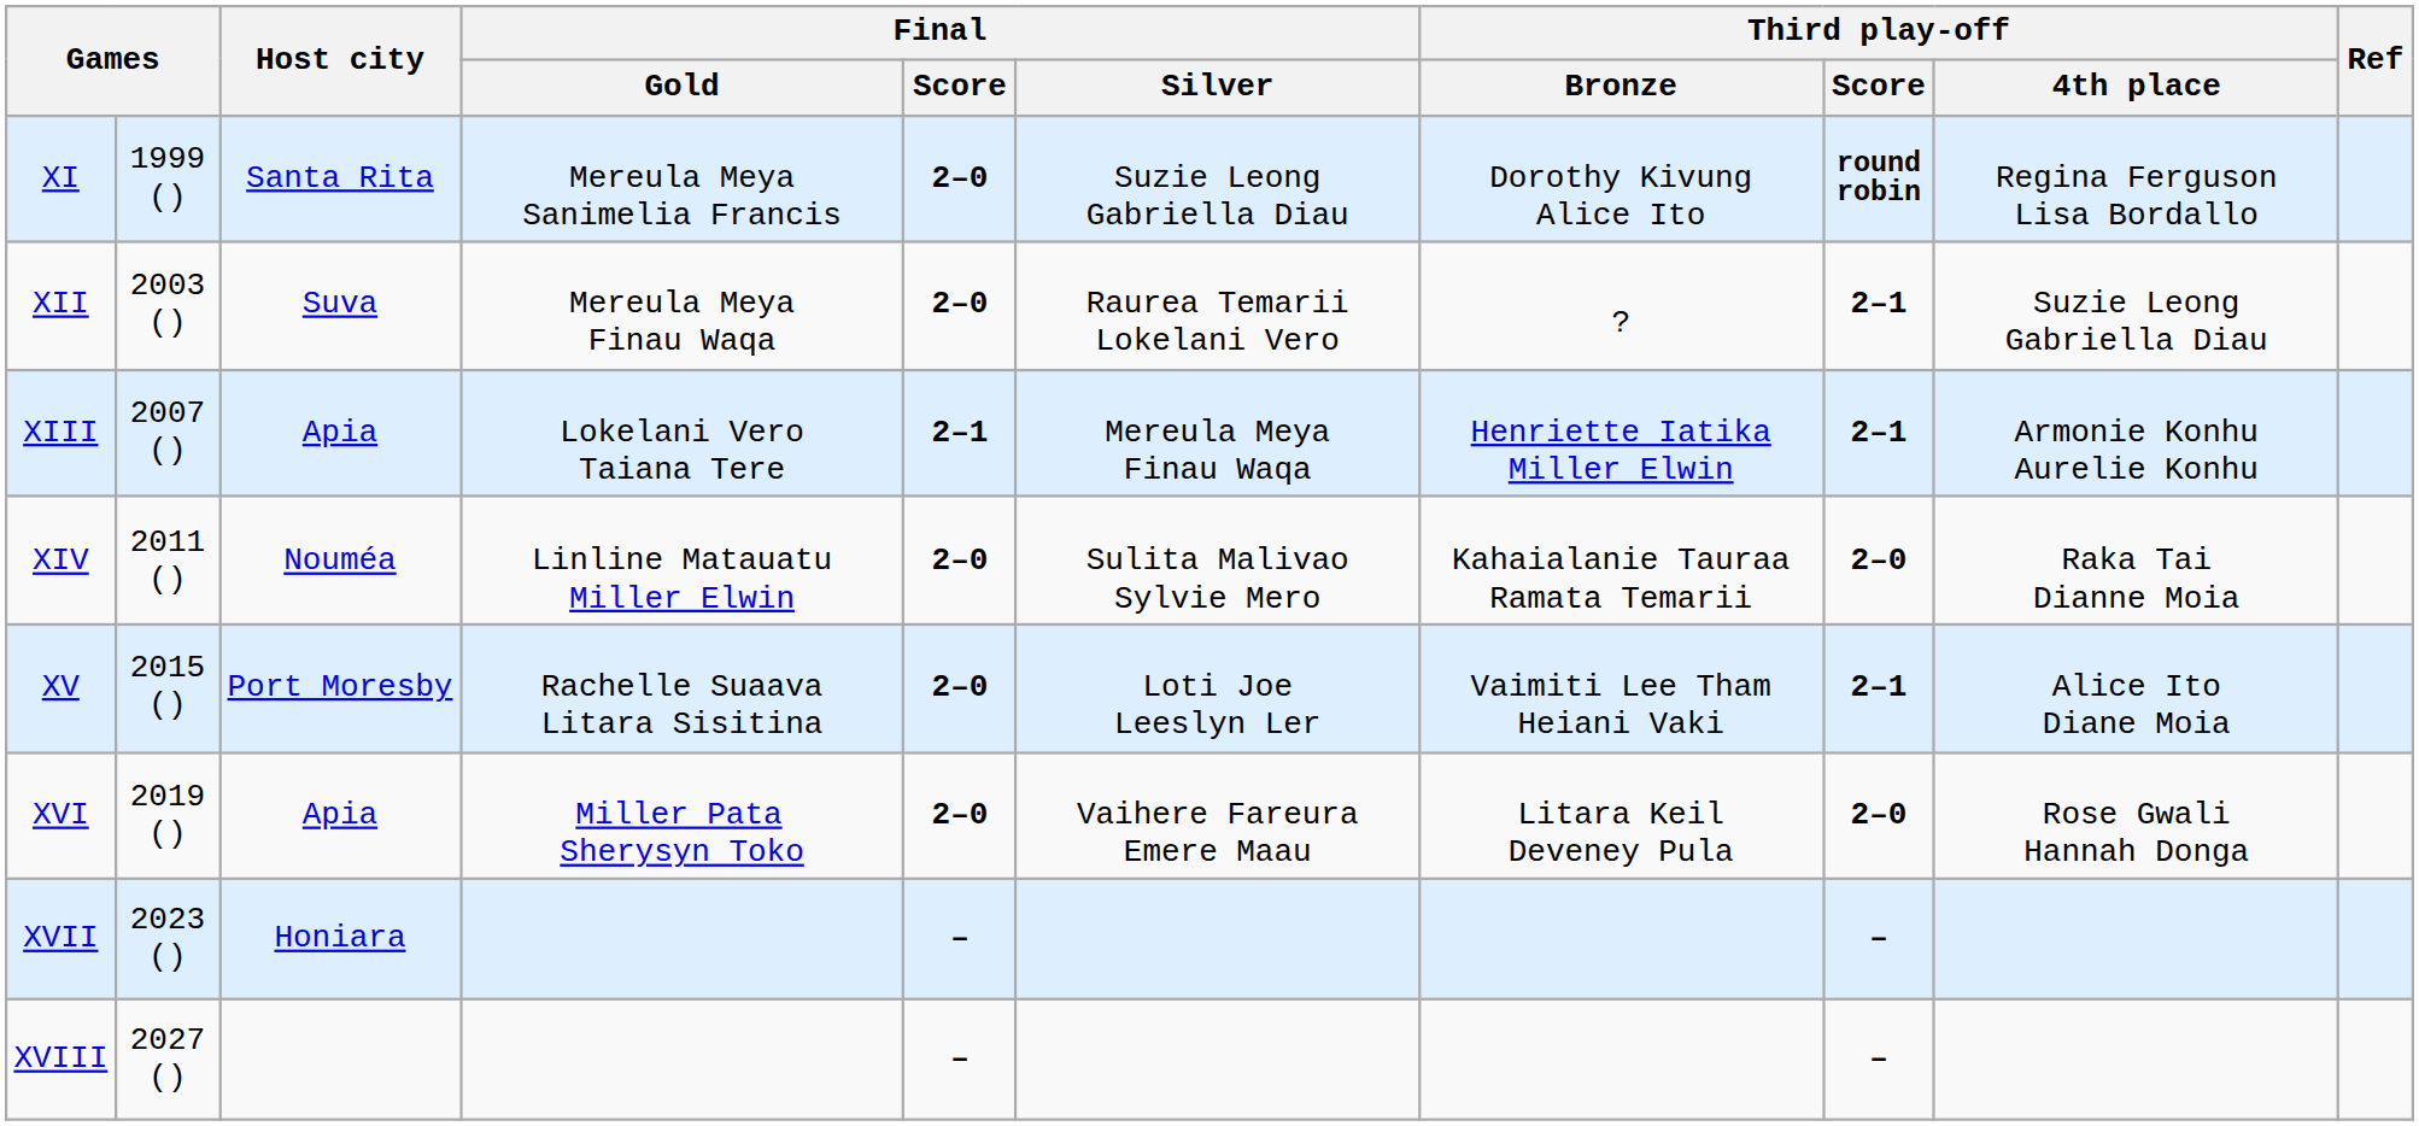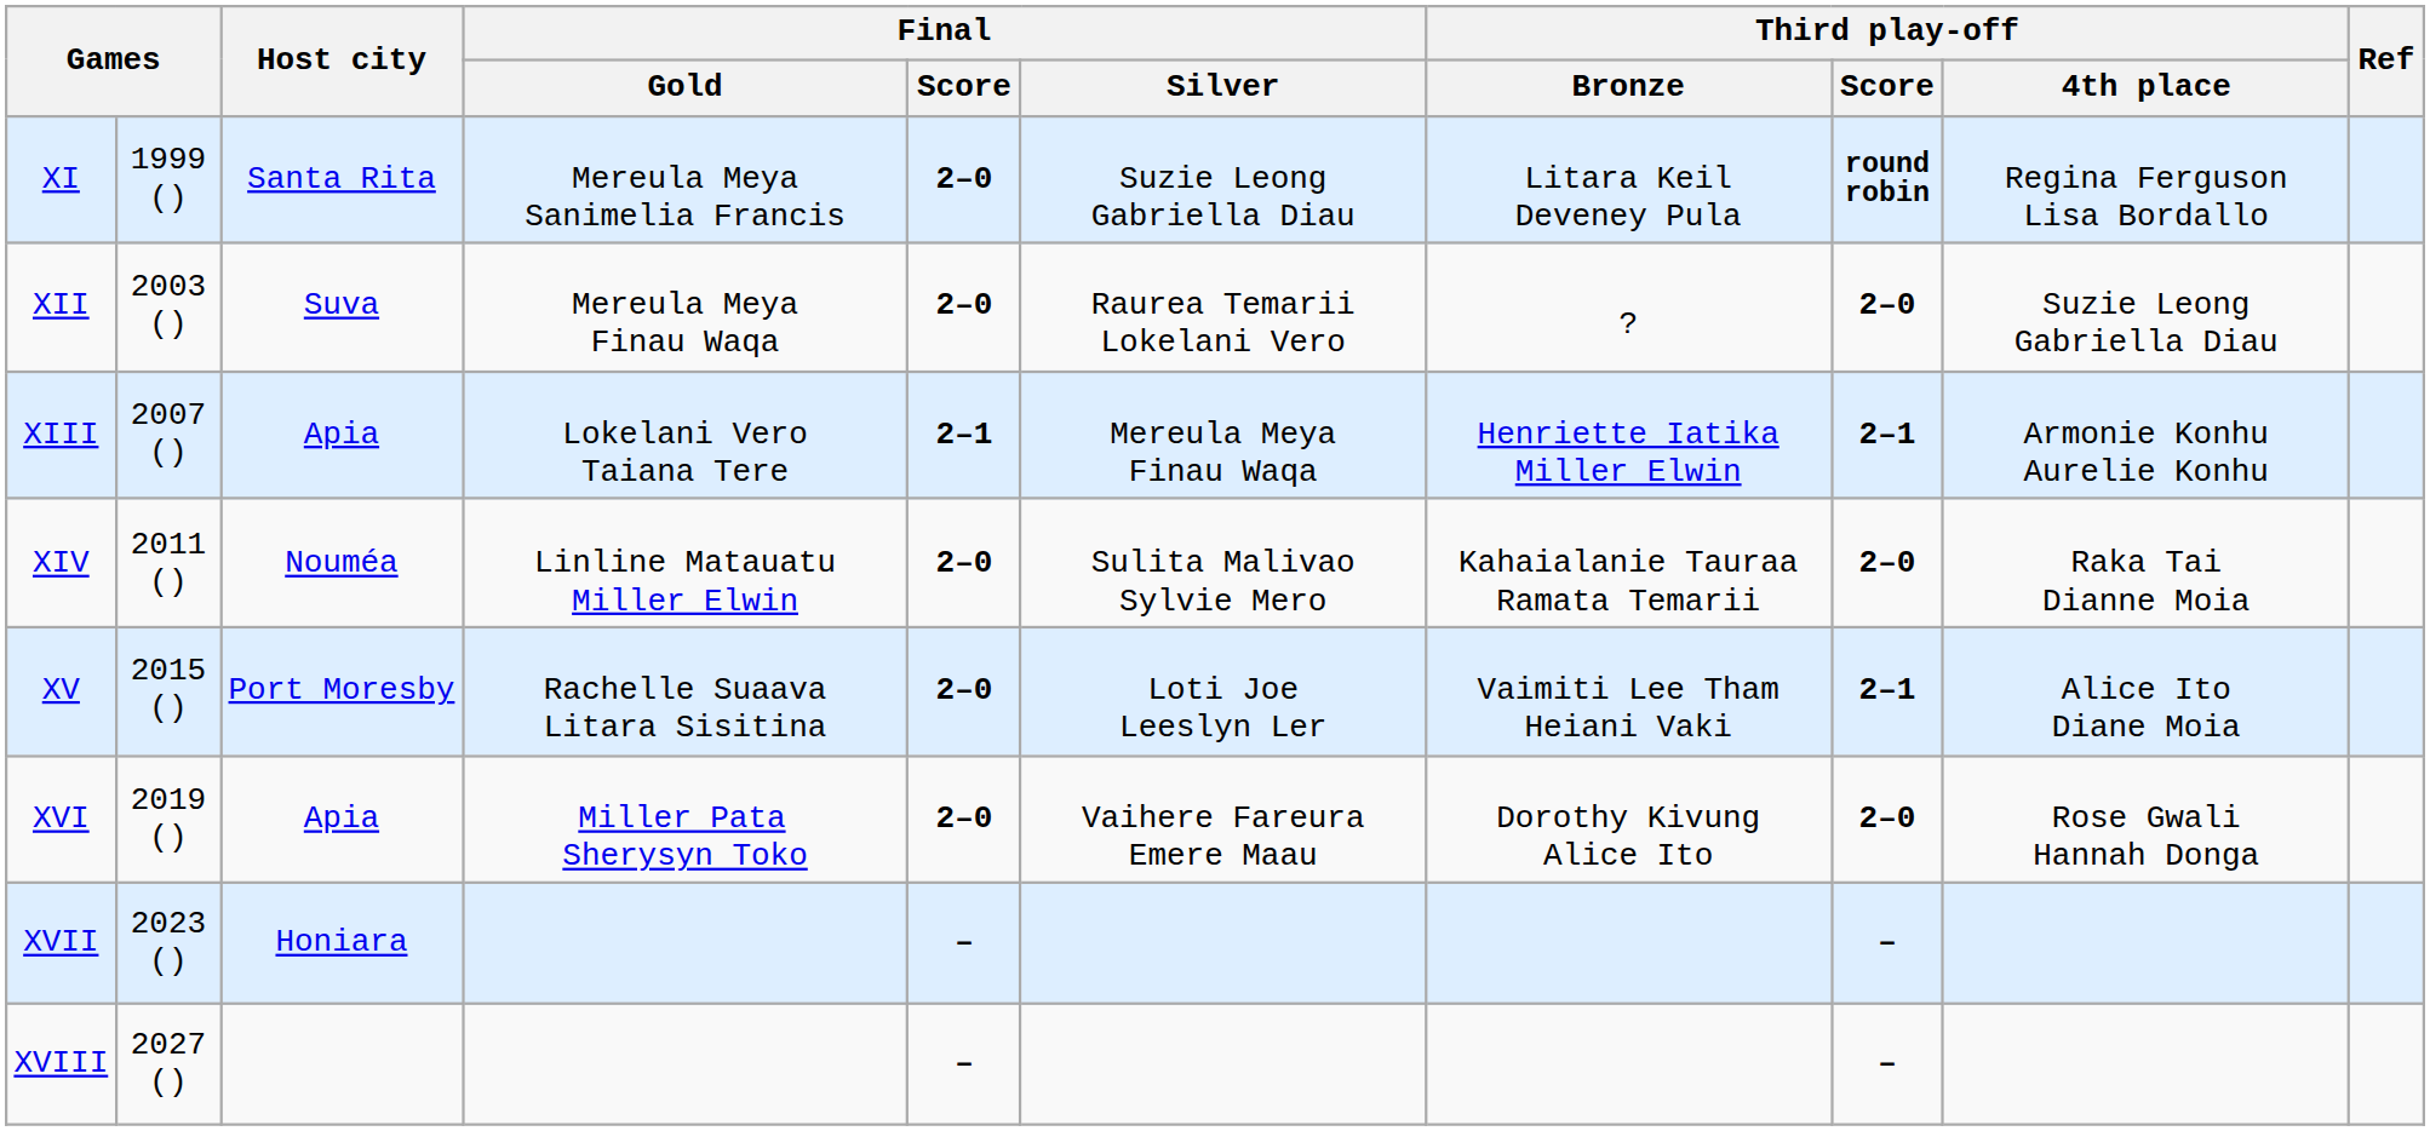 <table class="wikitable" style="text-align:center; font-size:90%;">
 <tr>
 <th rowspan="2" colspan="2" style="padding:0.25em;">Games </th>
 <th rowspan="2" scope="col" style="padding:0.25em;">Host city </th>
 <th colspan=3>Final</th>
 <th colspan=3>Third play-off</th>
 <th rowspan="2" scope="col" style="padding:0.25em;">Ref</th>
 </tr>
 <tr>
 <th width=160>Gold</th>
 <th style="padding:0.25em;">Score</th>
 <th width=145>Silver</th>
 <th width=145>Bronze</th>
 <th style="padding:0.25em;">Score</th>
 <th width=145>4th place</th>
 </tr>
 <tr bgcolor=#def>
 <td><a href='#'>XI</a></td>
 <td style="padding: 8px 5px">1999 <br>()</td>
 <td><a href='#'>Santa Rita</a> </td>
 <td><br>Mereula Meya<br>Sanimelia Francis</td>
 <td><strong>2–0</strong></td>
 <td><br>Suzie Leong<br>Gabriella Diau</td>
-<td><br>Dorothy Kivung<br>Alice Ito</td>
+<td><br>Litara Keil<br>Deveney Pula</td>
 <td style="line-height:102%; font-size:90%;"><strong>round<br>robin</strong></td>
 <td><br>Regina Ferguson<br>Lisa Bordallo</td>
 <td align=center><br><br></td>
 </tr>
 <tr>
 <td align=center><a href='#'>XII</a></td>
 <td style="padding: 8px 5px">2003 <br>()</td>
 <td><a href='#'>Suva</a> </td>
 <td><br>Mereula Meya<br>Finau Waqa</td>
 <td><strong>2–0</strong></td>
 <td><br>Raurea Temarii<br>Lokelani Vero</td>
 <td><br>?<br></td>
-<td><strong>2–1</strong></td>
+<td><strong>2–0</strong></td>
 <td><br>Suzie Leong<br>Gabriella Diau</td>
 <td align=center><br></td>
 </tr>
 <tr bgcolor=#def>
 <td align=center><a href='#'>XIII</a></td>
 <td style="padding: 8px 5px">2007 <br>()</td>
 <td><a href='#'>Apia</a> </td>
 <td><br>Lokelani Vero<br>Taiana Tere</td>
 <td><strong>2–1</strong></td>
 <td><br>Mereula Meya <br>Finau Waqa</td>
 <td><br><a href='#'>Henriette Iatika</a><br><a href='#'>Miller Elwin</a></td>
 <td><strong>2–1</strong></td>
 <td><br>Armonie Konhu<br>Aurelie Konhu</td>
 <td align=center><br><br></td>
 </tr>
 <tr>
 <td align=center><a href='#'>XIV</a></td>
 <td style="padding: 8px 5px">2011 <br>()</td>
 <td><a href='#'>Nouméa</a> </td>
 <td><br>Linline Matauatu<br><a href='#'>Miller Elwin</a></td>
 <td><strong>2–0</strong></td>
 <td><br>Sulita Malivao<br>Sylvie Mero</td>
 <td><br>Kahaialanie Tauraa<br>Ramata Temarii</td>
 <td><strong>2–0</strong></td>
 <td><br>Raka Tai<br>Dianne Moia</td>
 <td align=center><br><br></td>
 </tr>
 <tr bgcolor=#def>
 <td align=center><a href='#'>XV</a></td>
 <td style="padding: 8px 5px">2015 <br>()</td>
 <td><a href='#'>Port Moresby</a> </td>
 <td><br>Rachelle Suaava<br>Litara Sisitina</td>
 <td><strong>2–0</strong></td>
 <td><br>Loti Joe<br>Leeslyn Ler</td>
 <td><br>Vaimiti Lee Tham<br>Heiani Vaki</td>
 <td><strong>2–1</strong></td>
 <td><br>Alice Ito<br>Diane Moia</td>
 <td align=center><br></td>
 </tr>
 <tr>
 <td align=center><a href='#'>XVI</a></td>
 <td style="padding: 8px 5px">2019 <br>()</td>
 <td><a href='#'>Apia</a> </td>
 <td style="padding:2px;"><br><a href='#'>Miller Pata</a> <br><a href='#'>Sherysyn Toko</a></td>
 <td><strong>2–0</strong></td>
 <td><br>Vaihere Fareura<br>Emere Maau</td>
-<td><br>Litara Keil<br>Deveney Pula</td>
+<td><br>Dorothy Kivung<br>Alice Ito</td>
 <td><strong>2–0</strong></td>
 <td><br>Rose Gwali<br>Hannah Donga</td>
 <td align=center></td>
 </tr>
 <tr bgcolor=#def>
 <td align=center><a href='#'>XVII</a></td>
 <td style="padding: 8px 5px">2023 <br>()</td>
 <td><a href='#'>Honiara</a> </td>
 <td><br> <br></td>
 <td><strong>–</strong></td>
 <td><br> <br></td>
 <td><br> <br></td>
 <td><strong>–</strong></td>
 <td><br> <br></td>
 <td align=center></td>
 </tr>
 <tr>
 <td align=center><a href='#'>XVIII</a></td>
 <td style="padding: 8px 5px">2027 <br>()</td>
 <td></td>
 <td><br> <br></td>
 <td><strong>–</strong></td>
 <td><br> <br></td>
 <td><br> <br></td>
 <td><strong>–</strong></td>
 <td><br> <br></td>
 <td align=center></td>
 </tr>
 </table>
